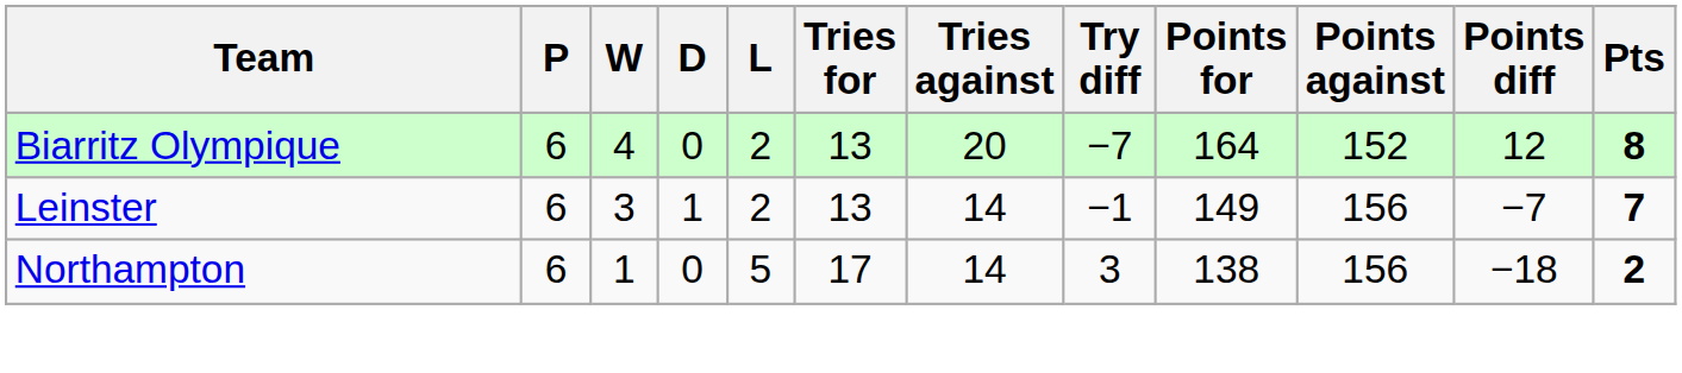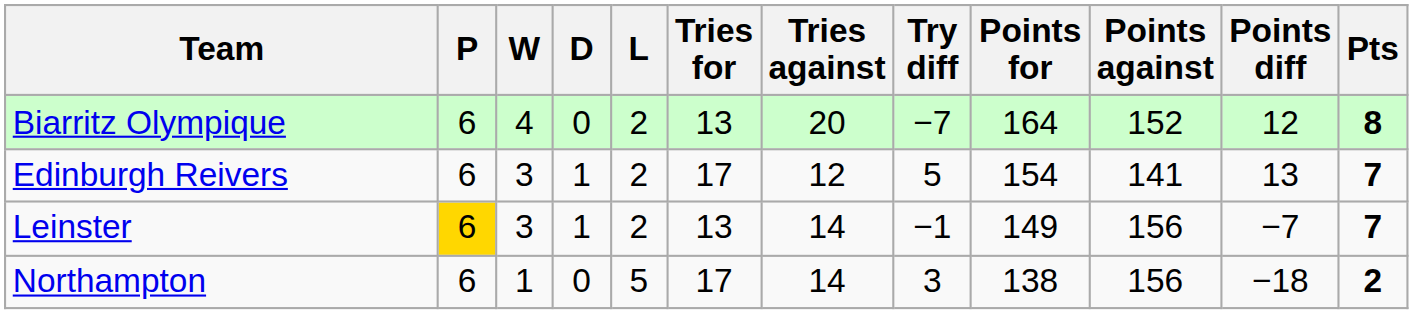 <table class="wikitable" style="text-align: center;">
 <tr>
 <th width="200">Team</th>
 <th width="20">P</th>
 <th width="20">W</th>
 <th width="20">D</th>
 <th width="20">L</th>
 <th width="20">Tries for</th>
 <th width="20">Tries against</th>
 <th width="30">Try diff</th>
 <th width="20">Points for</th>
 <th width="20">Points against</th>
 <th width="25">Points diff</th>
 <th width="20">Pts</th>
 </tr>
 <tr bgcolor="#ccffcc">
 <td align="left">  <a href='#'>Biarritz Olympique</a></td>
 <td>6</td>
 <td>4</td>
 <td>0</td>
 <td>2</td>
 <td>13</td>
 <td>20</td>
 <td>−7</td>
 <td>164</td>
 <td>152</td>
 <td>12</td>
 <td><strong>8</strong></td>
 </tr>
 <tr>
+<td align="left"> <a href='#'>Edinburgh Reivers</a></td>
+<td>6</td>
+<td>3</td>
+<td>1</td>
+<td>2</td>
+<td>17</td>
+<td>12</td>
+<td>5</td>
+<td>154</td>
+<td>141</td>
+<td>13</td>
+<td><strong>7</strong></td>
+</tr>
+<tr>
 <td align="left"> <a href='#'>Leinster</a></td>
-<td>6</td>
+<td style="background: gold;">6</td>
 <td>3</td>
 <td>1</td>
 <td>2</td>
 <td>13</td>
 <td>14</td>
 <td>−1</td>
 <td>149</td>
 <td>156</td>
 <td>−7</td>
 <td><strong>7</strong></td>
 </tr>
 <tr>
 <td align="left">  <a href='#'>Northampton</a></td>
 <td>6</td>
 <td>1</td>
 <td>0</td>
 <td>5</td>
 <td>17</td>
 <td>14</td>
 <td>3</td>
 <td>138</td>
 <td>156</td>
 <td>−18</td>
 <td><strong>2</strong></td>
 </tr>
 </table>
